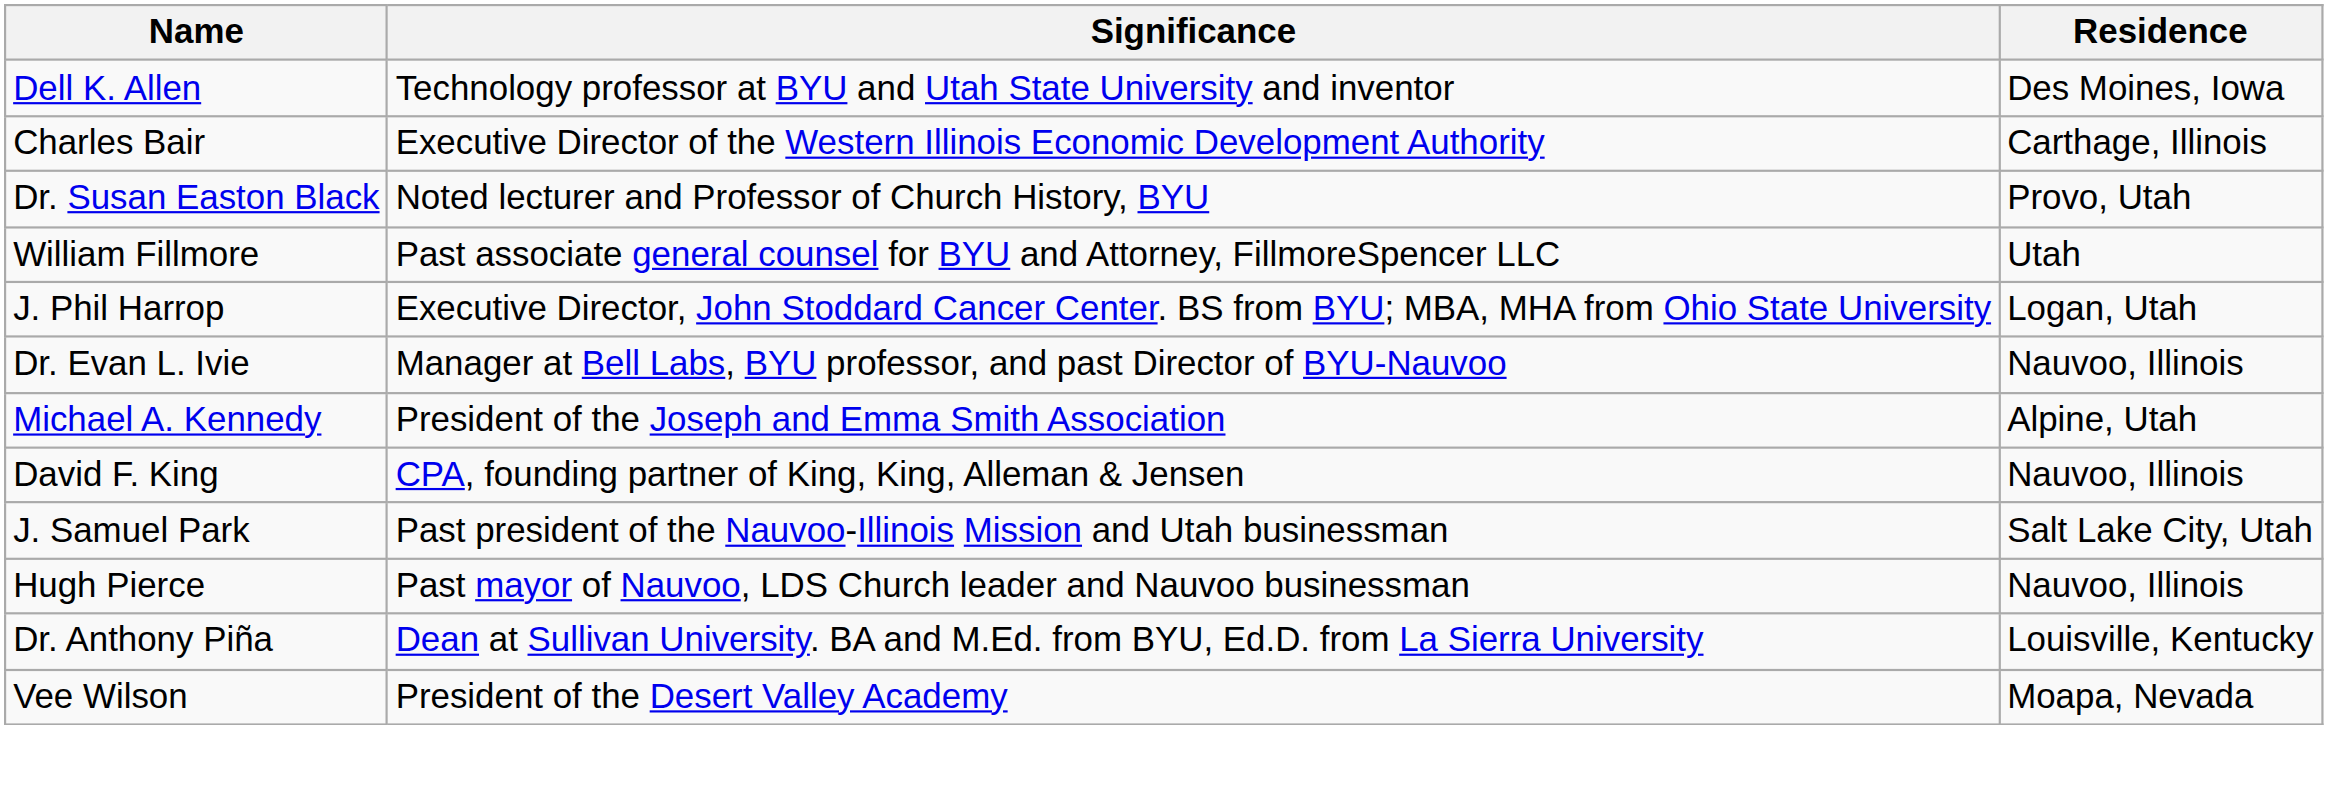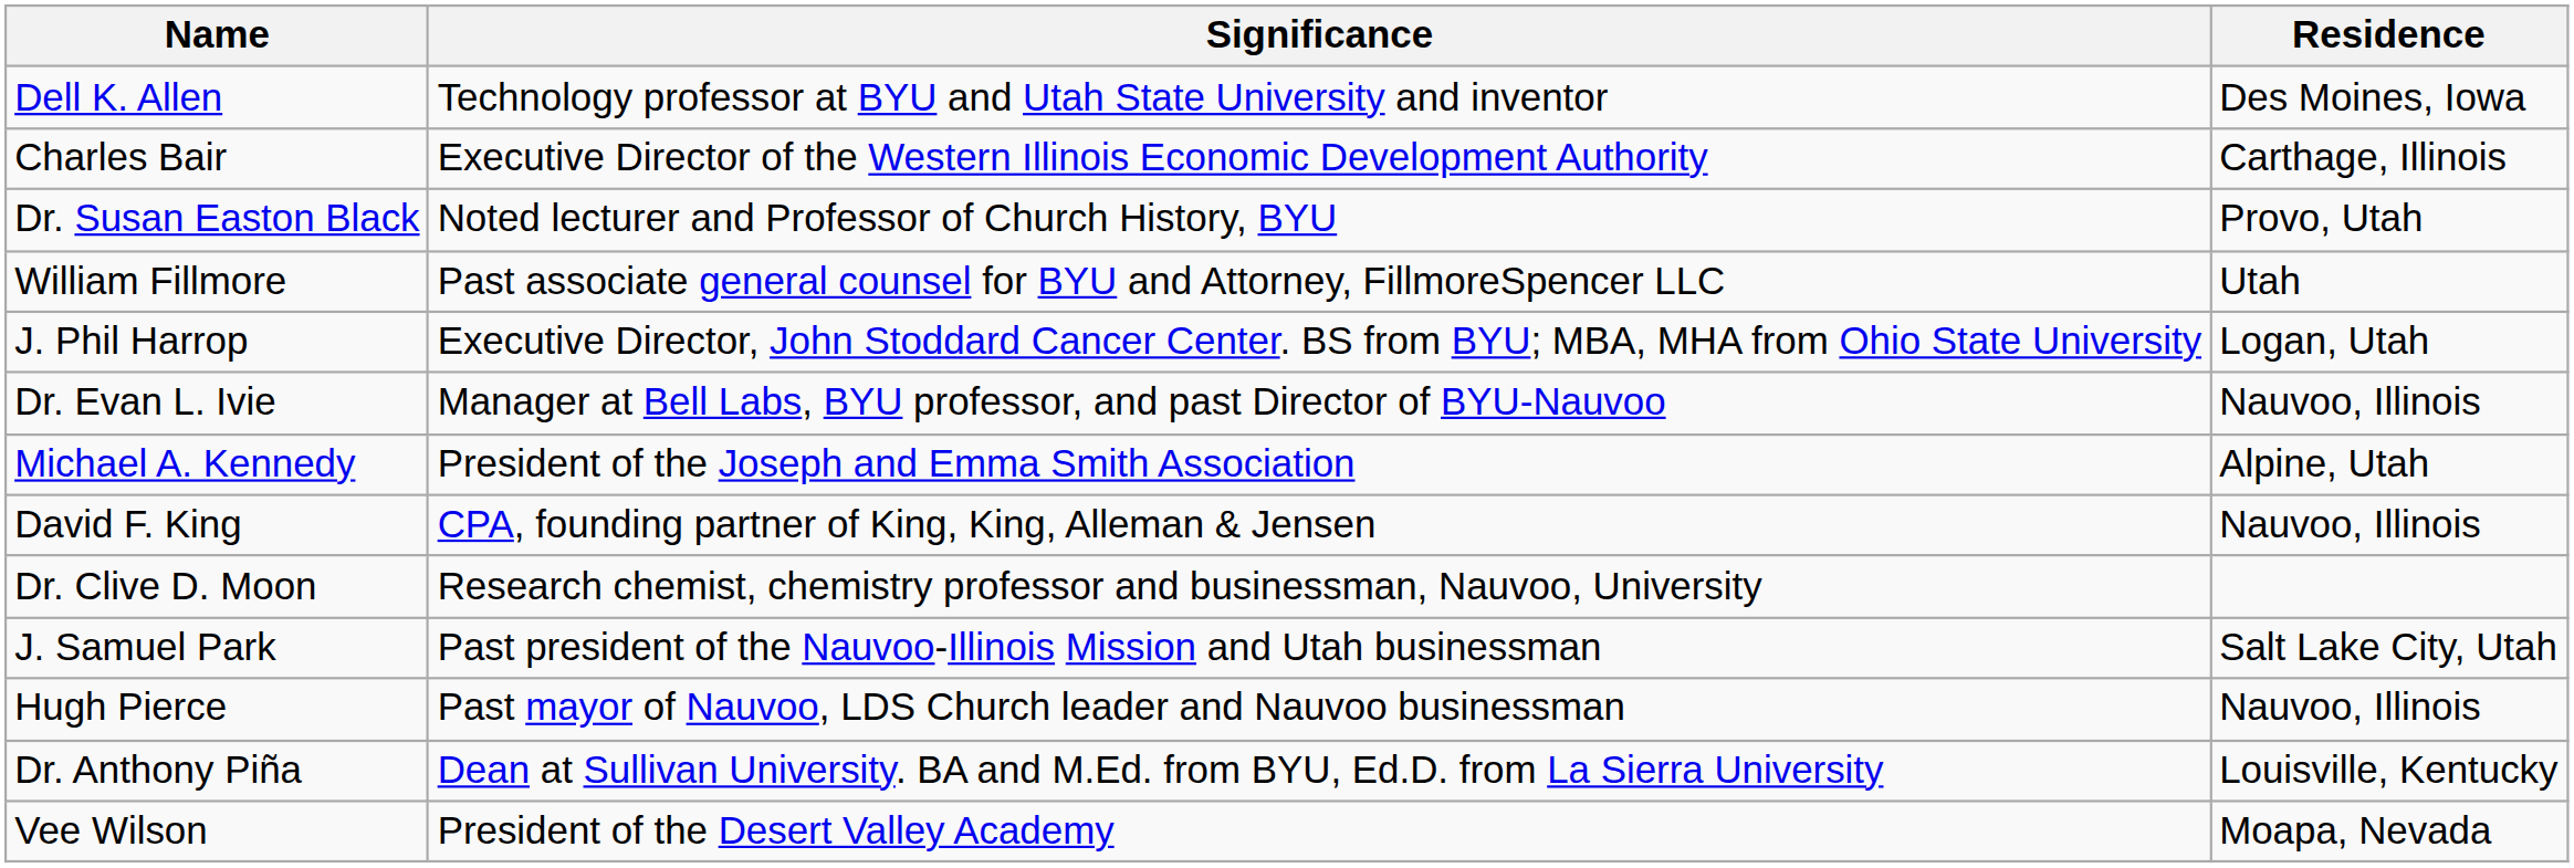 <table class="wikitable">
 <tr>
 <th>Name</th>
 <th>Significance</th>
 <th>Residence</th>
 </tr>
 <tr>
 <td><a href='#'>Dell K. Allen</a></td>
 <td>Technology professor at <a href='#'>BYU</a> and <a href='#'>Utah State University</a> and inventor</td>
 <td>Des Moines, Iowa</td>
 </tr>
 <tr>
 <td>Charles Bair</td>
 <td>Executive Director of the <a href='#'>Western Illinois Economic Development Authority</a></td>
 <td>Carthage, Illinois</td>
 </tr>
 <tr>
 <td>Dr. <a href='#'>Susan Easton Black</a></td>
 <td>Noted lecturer and Professor of Church History, <a href='#'>BYU</a></td>
 <td>Provo, Utah</td>
 </tr>
 <tr>
 <td>William Fillmore</td>
 <td>Past associate <a href='#'>general counsel</a> for <a href='#'>BYU</a> and Attorney, FillmoreSpencer LLC</td>
 <td>Utah</td>
 </tr>
 <tr>
 <td>J. Phil Harrop</td>
 <td>Executive Director, <a href='#'>John Stoddard Cancer Center</a>.  BS from <a href='#'>BYU</a>; MBA, MHA from <a href='#'>Ohio State University</a></td>
 <td>Logan, Utah</td>
 </tr>
 <tr>
 <td>Dr. Evan L. Ivie</td>
 <td>Manager at <a href='#'>Bell Labs</a>, <a href='#'>BYU</a> professor, and past Director of <a href='#'>BYU-Nauvoo</a></td>
 <td>Nauvoo, Illinois</td>
 </tr>
 <tr>
 <td><a href='#'>Michael A. Kennedy</a></td>
 <td>President of the <a href='#'>Joseph and Emma Smith Association</a></td>
 <td>Alpine, Utah</td>
 </tr>
 <tr>
 <td>David F. King</td>
 <td><a href='#'>CPA</a>, founding partner of King, King, Alleman & Jensen</td>
 <td>Nauvoo, Illinois</td>
 </tr>
 <tr>
+<td>Dr. Clive D. Moon</td>
+<td>Research chemist, chemistry professor and businessman, Nauvoo, University</td>
+<td></td>
+</tr>
+<tr>
 <td>J. Samuel Park</td>
 <td>Past president of the <a href='#'>Nauvoo</a>-<a href='#'>Illinois</a> <a href='#'>Mission</a> and Utah businessman</td>
 <td>Salt Lake City, Utah</td>
 </tr>
 <tr>
 <td>Hugh Pierce</td>
 <td>Past <a href='#'>mayor</a> of <a href='#'>Nauvoo</a>, LDS Church leader and Nauvoo businessman</td>
 <td>Nauvoo, Illinois</td>
 </tr>
 <tr>
 <td>Dr. Anthony Piña</td>
 <td><a href='#'>Dean</a> at <a href='#'>Sullivan University</a>. BA and M.Ed. from BYU, Ed.D. from <a href='#'>La Sierra University</a></td>
 <td>Louisville, Kentucky</td>
 </tr>
 <tr>
 <td>Vee Wilson</td>
 <td>President of the <a href='#'>Desert Valley Academy</a></td>
 <td>Moapa, Nevada</td>
 </tr>
 </table>
